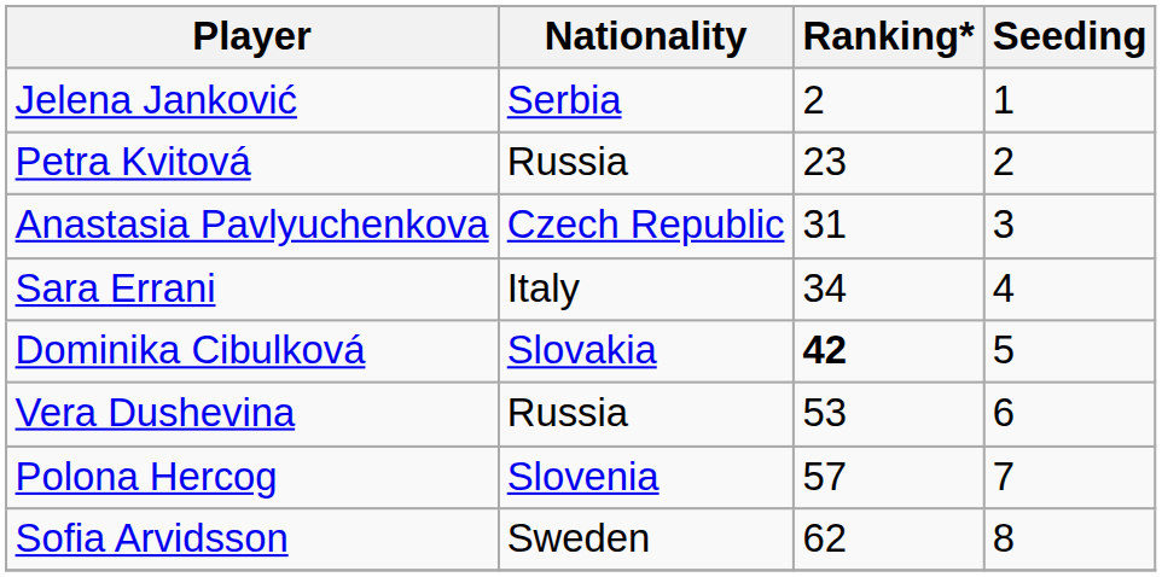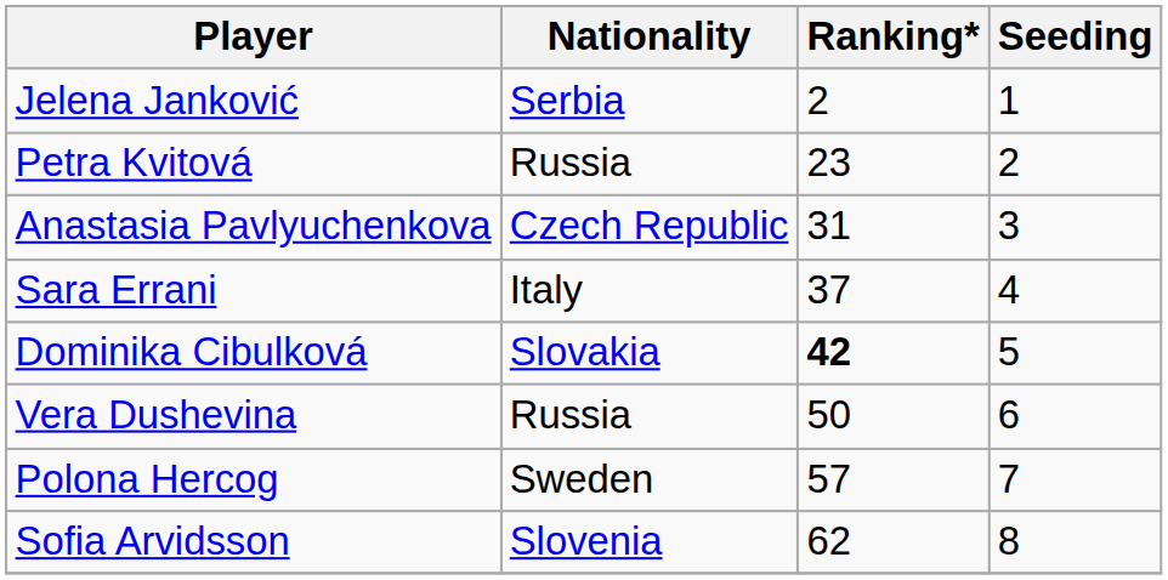 <table class="wikitable" border="1">
 <tr>
 <th>Player</th>
 <th>Nationality</th>
 <th>Ranking*</th>
 <th>Seeding</th>
 </tr>
 <tr>
 <td><a href='#'>Jelena Janković</a></td>
 <td> <a href='#'>Serbia</a></td>
 <td>2</td>
 <td>1</td>
 </tr>
 <tr>
 <td><a href='#'>Petra Kvitová</a></td>
 <td> Russia</td>
 <td>23</td>
 <td>2</td>
 </tr>
 <tr>
 <td><a href='#'>Anastasia Pavlyuchenkova</a></td>
 <td> <a href='#'>Czech Republic</a></td>
 <td>31</td>
 <td>3</td>
 </tr>
 <tr>
 <td><a href='#'>Sara Errani</a></td>
 <td> Italy</td>
-<td>34</td>
+<td>37</td>
 <td>4</td>
 </tr>
 <tr>
 <td><a href='#'>Dominika Cibulková</a></td>
 <td> <a href='#'>Slovakia</a></td>
 <td><strong>42</strong></td>
 <td>5</td>
 </tr>
 <tr>
 <td><a href='#'>Vera Dushevina</a></td>
 <td> Russia</td>
-<td>53</td>
+<td>50</td>
 <td>6</td>
 </tr>
 <tr>
 <td><a href='#'>Polona Hercog</a></td>
-<td> <a href='#'>Slovenia</a></td>
+<td> Sweden</td>
 <td>57</td>
 <td>7</td>
 </tr>
 <tr>
 <td><a href='#'>Sofia Arvidsson</a></td>
-<td> Sweden</td>
+<td> <a href='#'>Slovenia</a></td>
 <td>62</td>
 <td>8<br></td>
 </tr>
 <tr>
 </tr>
 </table>
